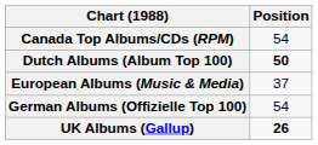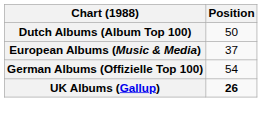 <table class="wikitable sortable plainrowheaders" style="text-align:center">
 <tr>
 <th scope="col">Chart (1988)</th>
 <th scope="col">Position</th>
 </tr>
 <tr>
-<th scope="row">Canada Top Albums/CDs (<em>RPM</em>)</th>
-<td>54</td>
-</tr>
-<tr>
 <th scope="row">Dutch Albums (Album Top 100)</th>
-<td><strong>50</strong></td>
+<td>50</td>
 </tr>
 <tr>
 <th scope="row">European Albums (<em>Music & Media</em>)</th>
 <td>37</td>
 </tr>
 <tr>
 <th scope="row">German Albums (Offizielle Top 100)</th>
 <td>54</td>
 </tr>
 <tr>
 <th scope="row">UK Albums (<a href='#'>Gallup</a>)</th>
 <td><strong>26</strong></td>
 </tr>
 </table>
